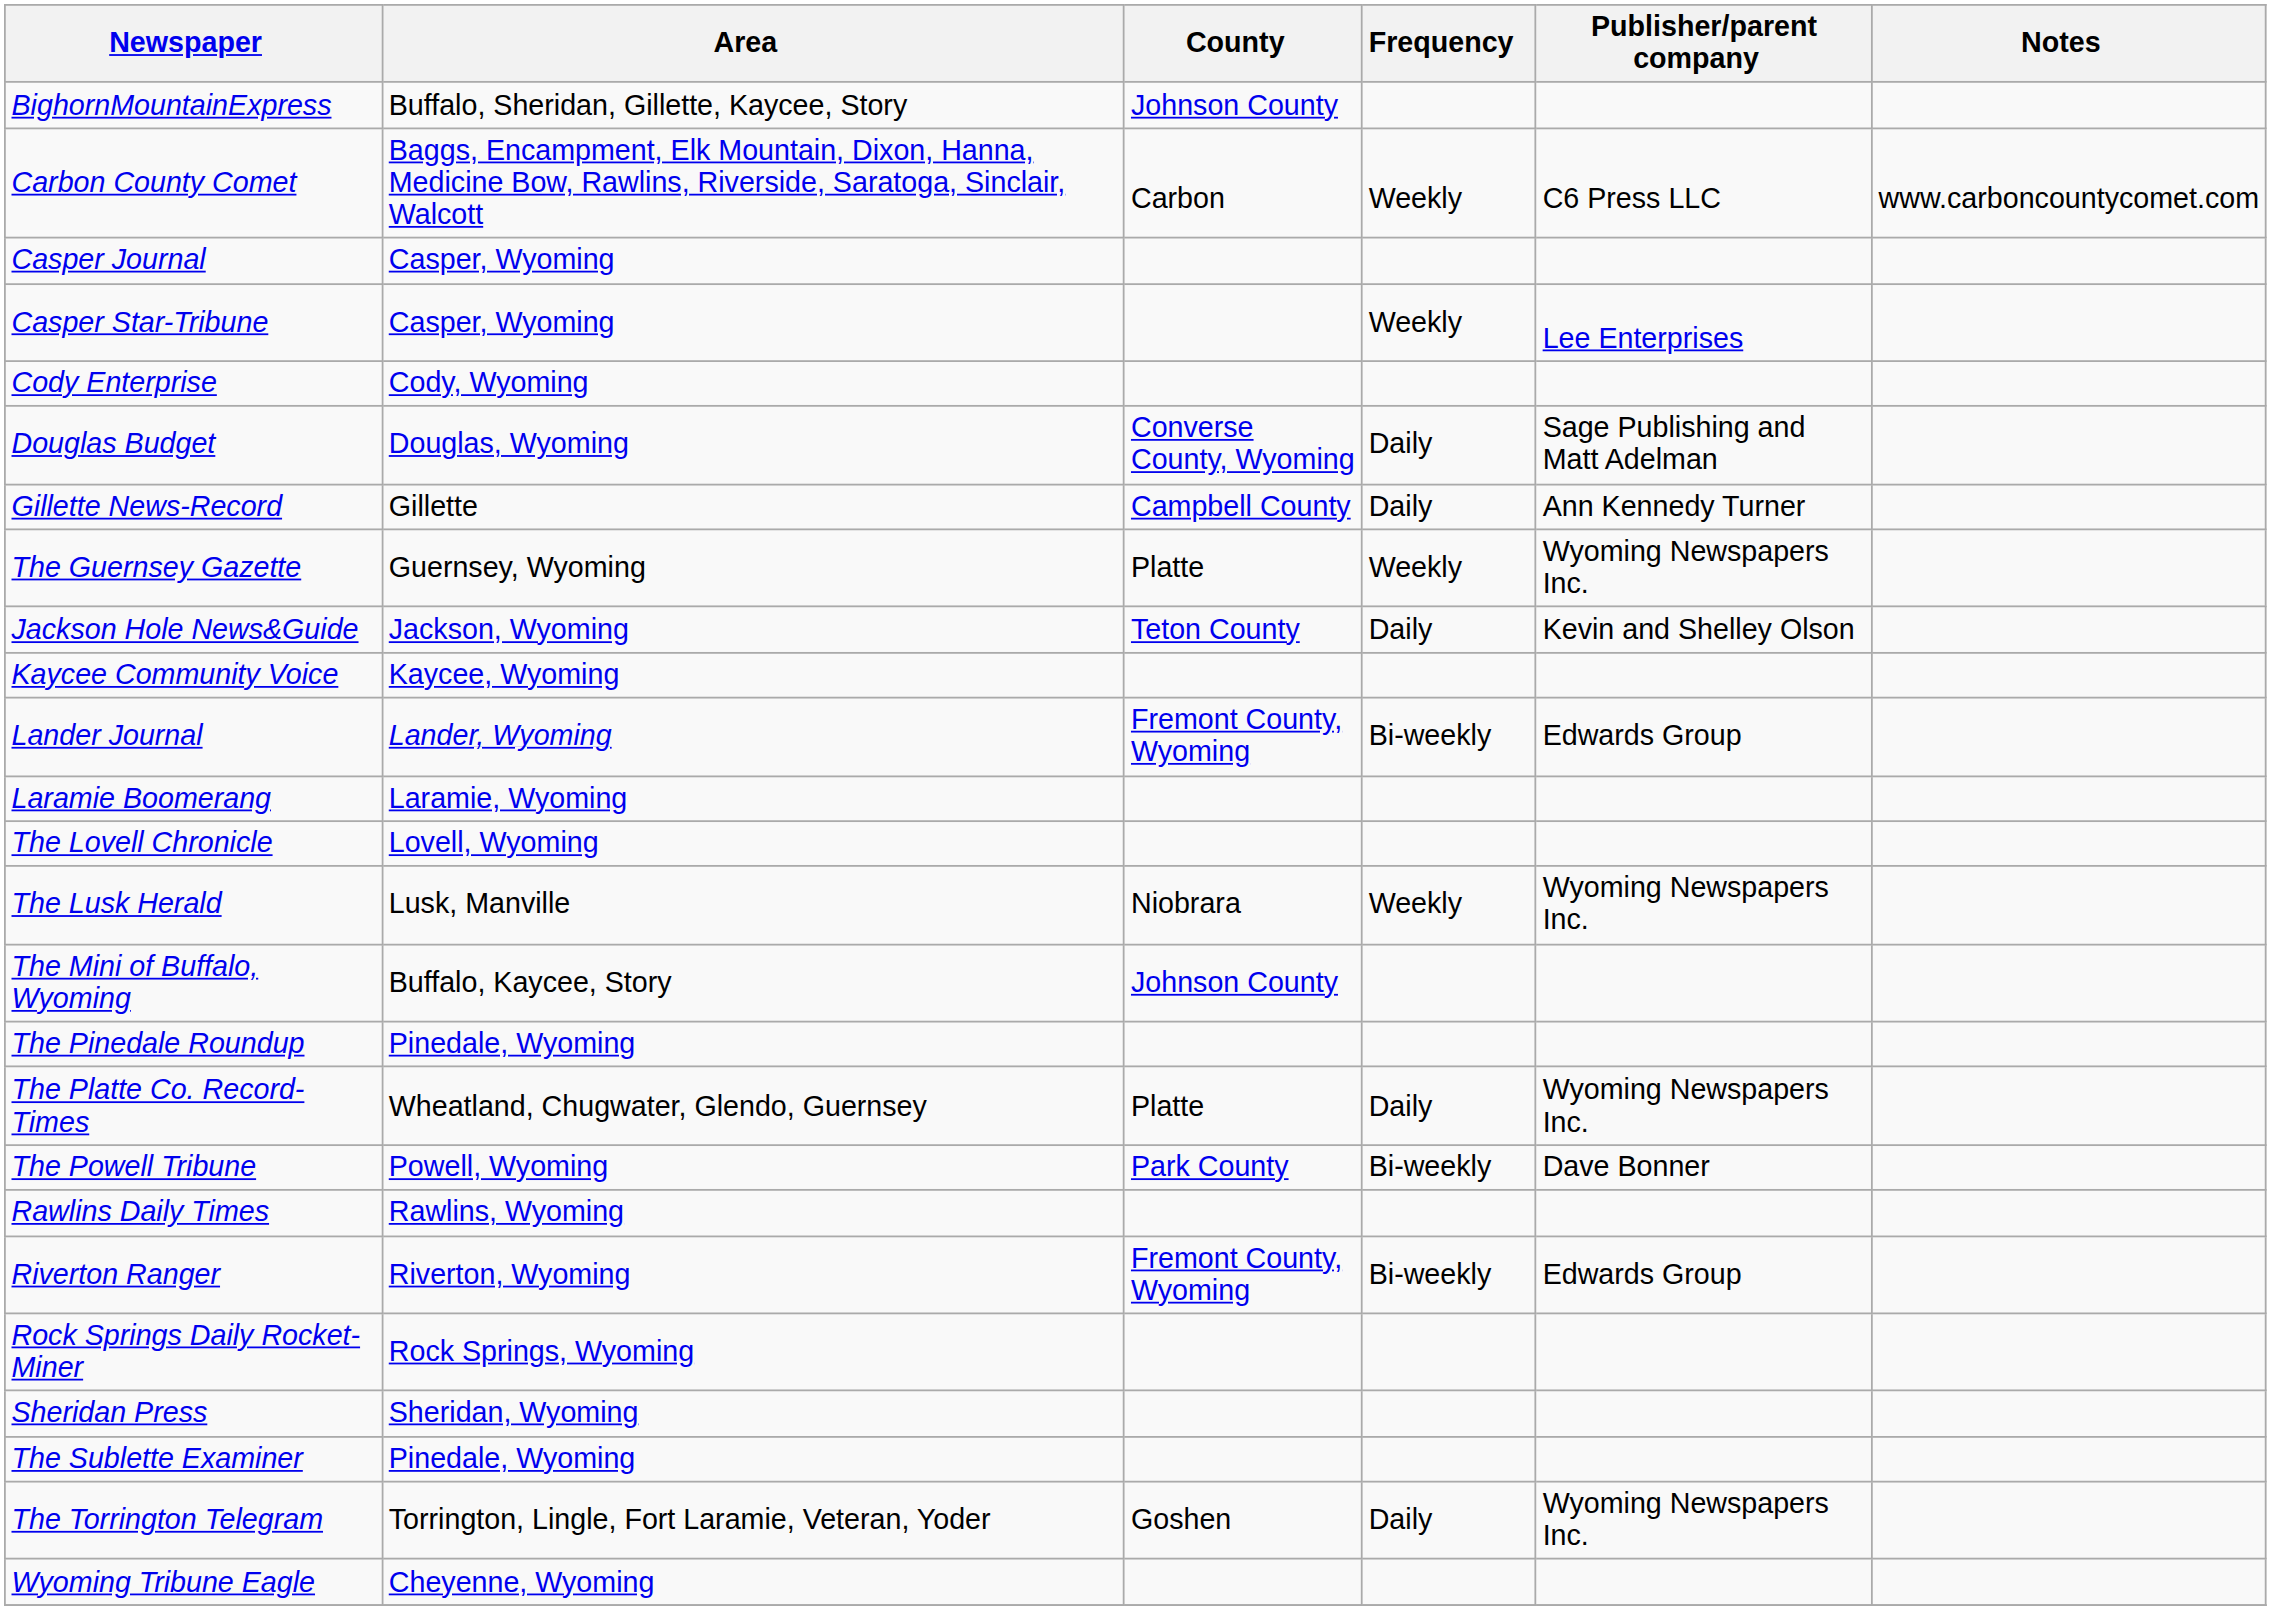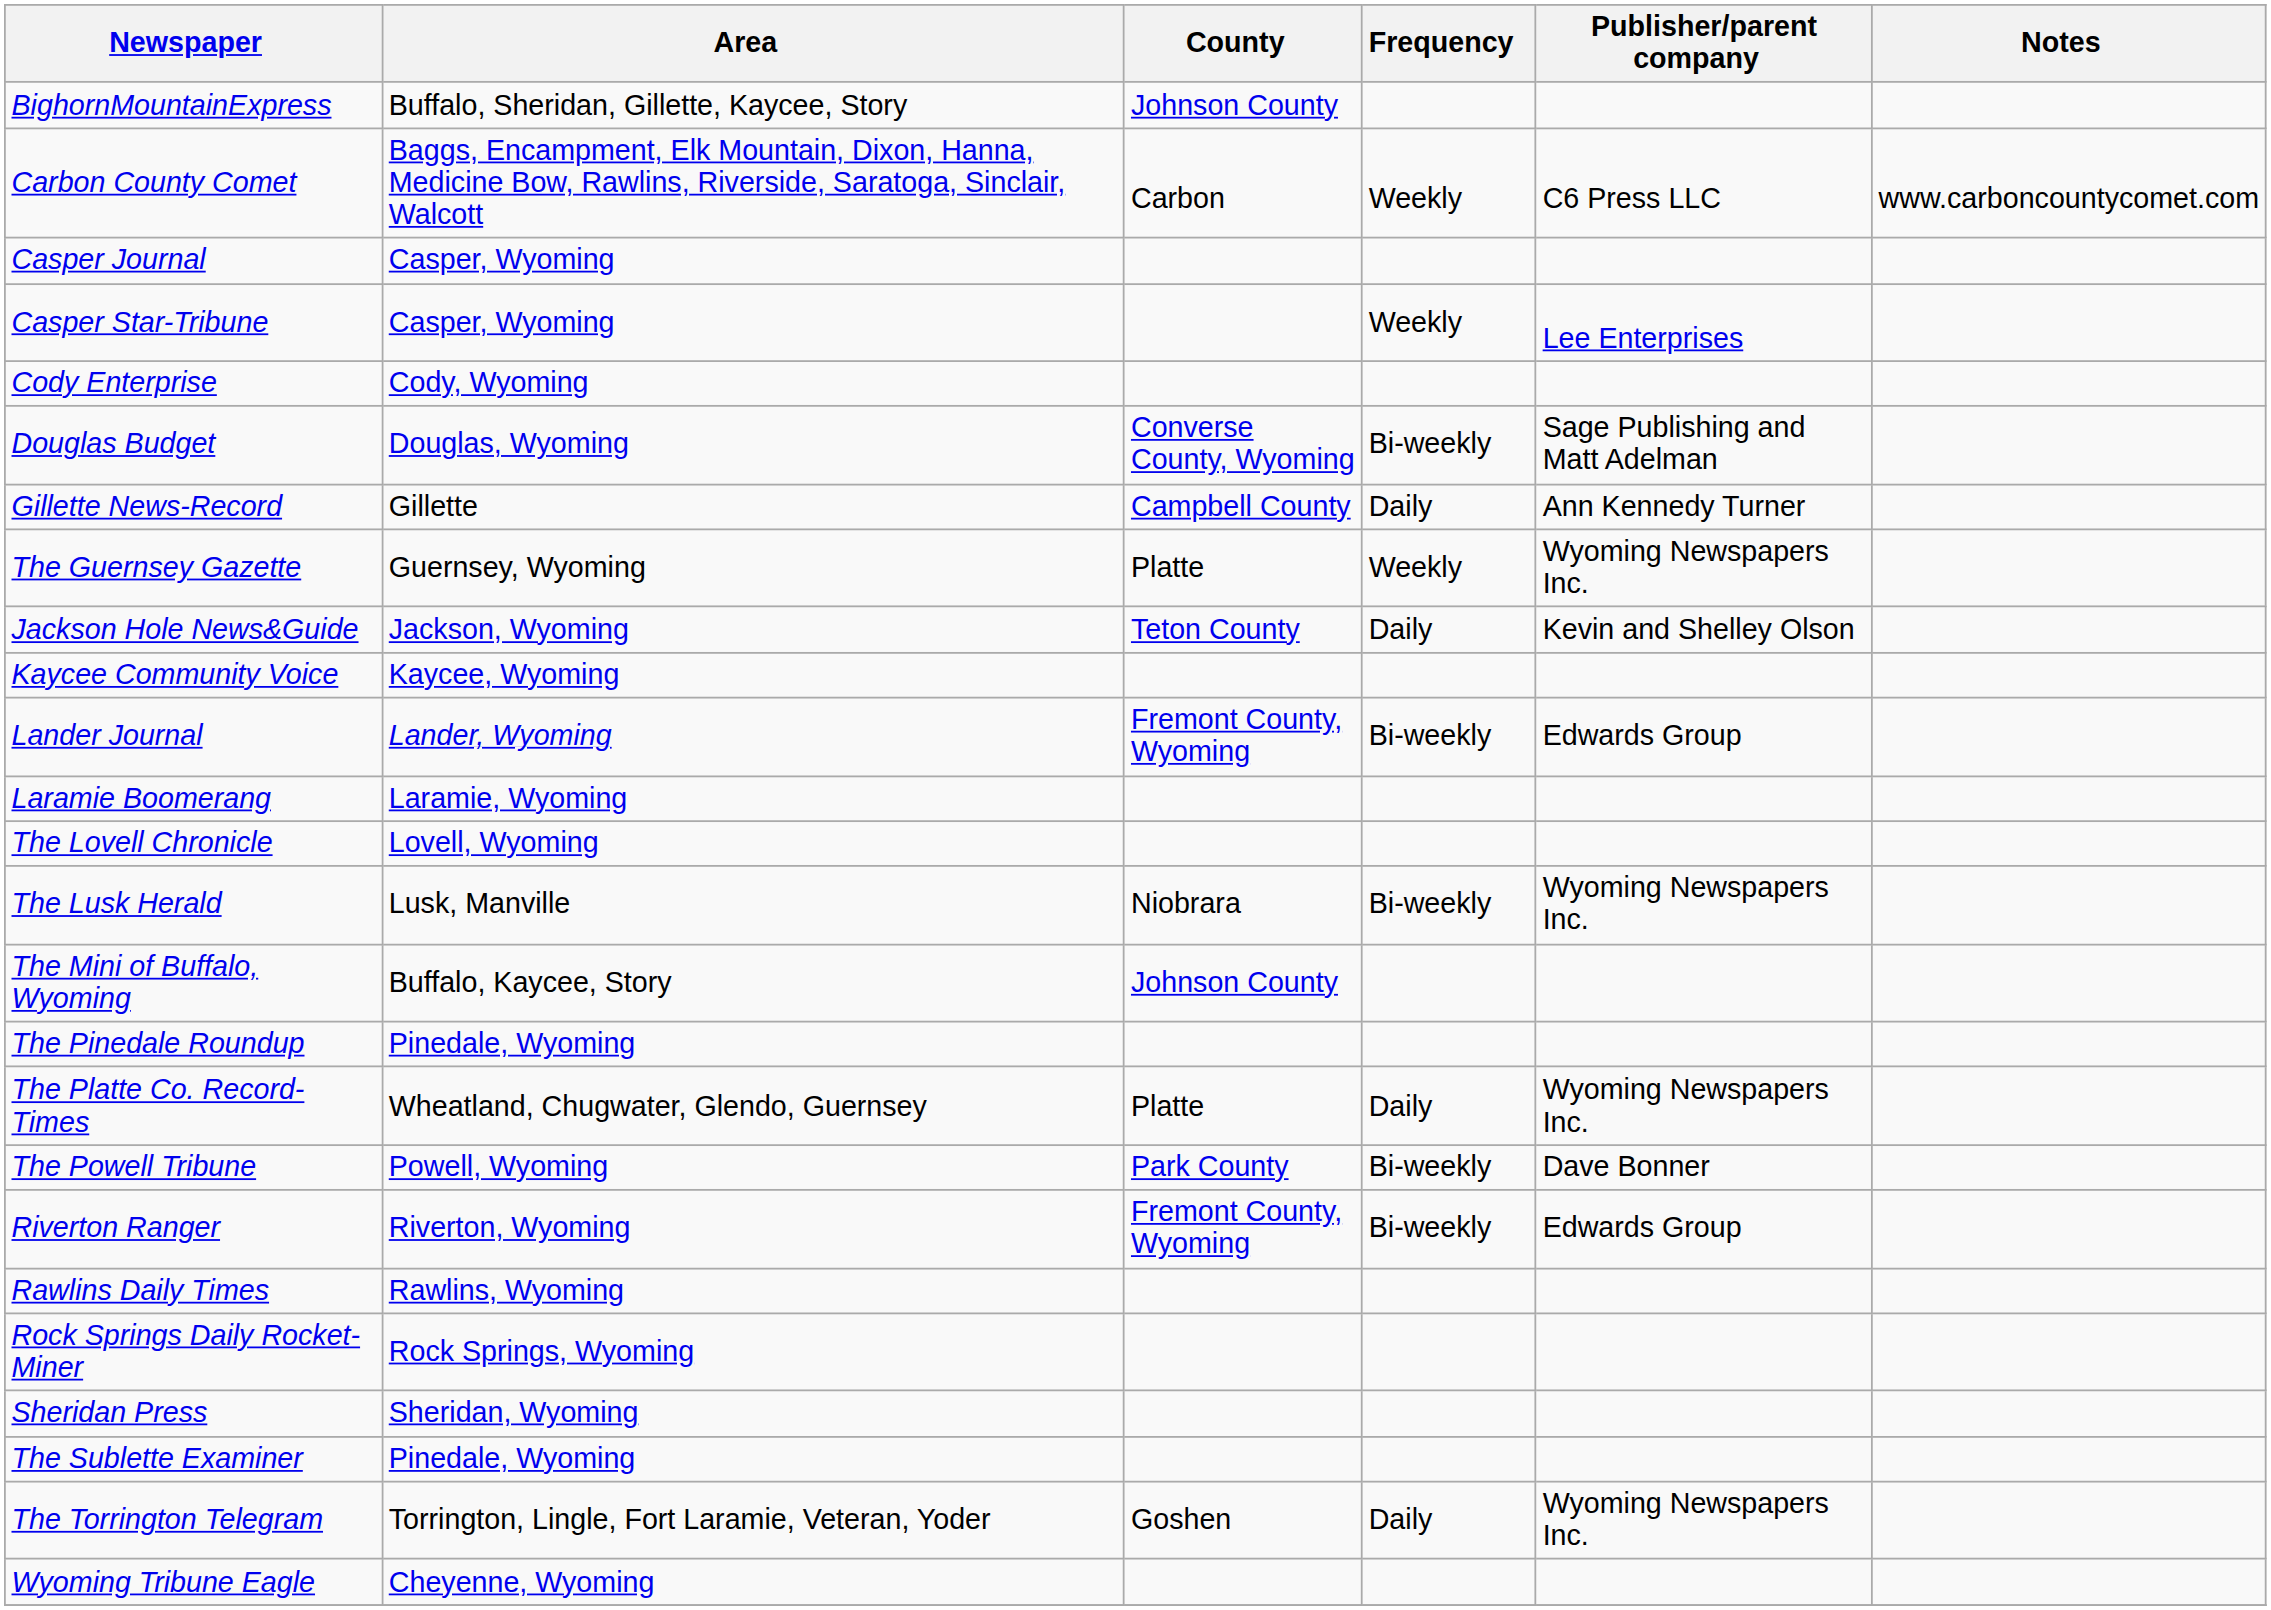 <table class="wikitable sortable" style="width:100%">
 <tr>
 <th width="*"><strong><a href='#'>Newspaper</a></strong>  </th>
 <th width="*"><strong>Area</strong>  </th>
 <th width="*"><strong>County</strong>  </th>
 <th width="*"><strong>Frequency</strong>  </th>
 <th width="*"><strong>Publisher/parent company</strong>  </th>
 <th width="*"><strong>Notes</strong>  </th>
 </tr>
 <tr ->
 <td><em><a href='#'>BighornMountainExpress</a></em></td>
 <td>Buffalo, Sheridan, Gillette, Kaycee, Story</td>
 <td><a href='#'>Johnson County</a></td>
 <td></td>
 <td></td>
 <td></td>
 </tr>
 <tr ->
 <td><em><a href='#'>Carbon County Comet</a></em></td>
 <td><a href='#'>Baggs, Encampment, Elk Mountain, Dixon, Hanna, Medicine Bow, Rawlins, Riverside, Saratoga, Sinclair, Walcott</a></td>
 <td><br>Carbon</td>
 <td><br>Weekly</td>
 <td><br>C6 Press LLC</td>
 <td><br>www.carboncountycomet.com</td>
 </tr>
 <tr ->
 <td><em><a href='#'>Casper Journal</a></em></td>
 <td><a href='#'>Casper, Wyoming</a></td>
 <td></td>
 <td></td>
 <td></td>
 <td></td>
 </tr>
 <tr ->
 <td><em><a href='#'>Casper Star-Tribune</a></em></td>
 <td><a href='#'>Casper, Wyoming</a></td>
 <td></td>
 <td>Weekly</td>
 <td><br><a href='#'>Lee Enterprises</a></td>
 <td></td>
 </tr>
 <tr ->
 <td><em><a href='#'>Cody Enterprise</a></em></td>
 <td><a href='#'>Cody, Wyoming</a></td>
 <td></td>
 <td></td>
 <td></td>
 <td></td>
 </tr>
 <tr ->
 <td><em><a href='#'>Douglas Budget</a></em></td>
 <td><a href='#'>Douglas, Wyoming</a></td>
 <td><a href='#'>Converse County, Wyoming</a></td>
-<td>Daily</td>
+<td>Bi-weekly</td>
 <td>Sage Publishing and Matt Adelman</td>
 <td></td>
 </tr>
 <tr ->
 <td><em><a href='#'>Gillette News-Record</a></em></td>
 <td>Gillette</td>
 <td><a href='#'>Campbell County</a></td>
 <td>Daily</td>
 <td>Ann Kennedy Turner</td>
 <td></td>
 </tr>
 <tr ->
 <td><em><a href='#'>The Guernsey Gazette</a></em></td>
 <td>Guernsey, Wyoming</td>
 <td>Platte</td>
 <td>Weekly</td>
 <td>Wyoming Newspapers Inc.</td>
 </tr>
 <tr ->
 <td><em><a href='#'>Jackson Hole News&Guide</a></em></td>
 <td><a href='#'>Jackson, Wyoming</a></td>
 <td><a href='#'>Teton County</a></td>
 <td>Daily</td>
 <td>Kevin and Shelley Olson</td>
 <td></td>
 </tr>
 <tr ->
 <td><em><a href='#'>Kaycee Community Voice</a></em></td>
 <td><a href='#'>Kaycee, Wyoming</a></td>
 <td></td>
 <td></td>
 <td></td>
 <td></td>
 </tr>
 <tr ->
 <td><em><a href='#'>Lander Journal</a></em></td>
 <td><em><a href='#'>Lander, Wyoming</a></em></td>
 <td><a href='#'>Fremont County, Wyoming</a></td>
 <td>Bi-weekly</td>
 <td>Edwards Group</td>
 <td></td>
 </tr>
 <tr ->
 <td><em><a href='#'>Laramie Boomerang</a></em></td>
 <td><a href='#'>Laramie, Wyoming</a></td>
 <td></td>
 <td></td>
 <td></td>
 <td></td>
 </tr>
 <tr ->
 <td><em><a href='#'>The Lovell Chronicle</a></em></td>
 <td><a href='#'>Lovell, Wyoming</a></td>
 <td></td>
 <td></td>
 <td></td>
 <td></td>
 </tr>
 <tr ->
 <td><em><a href='#'>The Lusk Herald</a></em></td>
 <td>Lusk, Manville</td>
 <td>Niobrara</td>
-<td>Weekly</td>
+<td>Bi-weekly</td>
 <td>Wyoming Newspapers Inc.</td>
 <td></td>
 </tr>
 <tr ->
 <td><em><a href='#'>The Mini of Buffalo, Wyoming</a></em></td>
 <td>Buffalo, Kaycee, Story</td>
 <td><a href='#'>Johnson County</a></td>
 <td></td>
 <td></td>
 <td></td>
 </tr>
 <tr ->
 <td><em><a href='#'>The Pinedale Roundup</a></em></td>
 <td><a href='#'>Pinedale, Wyoming</a></td>
 <td></td>
 <td></td>
 <td></td>
 <td></td>
 </tr>
 <tr ->
 <td><em><a href='#'>The Platte Co. Record-Times</a></em></td>
 <td>Wheatland, Chugwater, Glendo, Guernsey</td>
 <td>Platte</td>
 <td>Daily</td>
 <td>Wyoming Newspapers Inc.</td>
 <td></td>
 </tr>
 <tr ->
 <td><em><a href='#'>The Powell Tribune</a></em></td>
 <td><a href='#'>Powell, Wyoming</a></td>
 <td><a href='#'>Park County</a></td>
 <td>Bi-weekly</td>
 <td>Dave Bonner</td>
 <td></td>
 </tr>
 <tr ->
+<td><em><a href='#'>Riverton Ranger</a></em></td>
+<td><a href='#'>Riverton, Wyoming</a></td>
+<td><a href='#'>Fremont County, Wyoming</a></td>
+<td>Bi-weekly</td>
+<td>Edwards Group</td>
+<td></td>
+</tr>
+<tr ->
 <td><em><a href='#'>Rawlins Daily Times</a></em></td>
 <td><a href='#'>Rawlins, Wyoming</a></td>
 <td></td>
 <td></td>
 <td></td>
-<td></td>
-</tr>
-<tr ->
-<td><em><a href='#'>Riverton Ranger</a></em></td>
-<td><a href='#'>Riverton, Wyoming</a></td>
-<td><a href='#'>Fremont County, Wyoming</a></td>
-<td>Bi-weekly</td>
-<td>Edwards Group</td>
 <td></td>
 </tr>
 <tr ->
 <td><em><a href='#'>Rock Springs Daily Rocket-Miner</a></em></td>
 <td><a href='#'>Rock Springs, Wyoming</a></td>
 <td></td>
 <td></td>
 <td></td>
 <td></td>
 </tr>
 <tr ->
 <td><em><a href='#'>Sheridan Press</a></em></td>
 <td><a href='#'>Sheridan, Wyoming</a></td>
 <td></td>
 <td></td>
 <td></td>
 <td></td>
 </tr>
 <tr>
 <td><em><a href='#'>The Sublette Examiner</a></em></td>
 <td><a href='#'>Pinedale, Wyoming</a></td>
 <td></td>
 <td></td>
 <td></td>
 <td></td>
 </tr>
 <tr ->
 <td><em><a href='#'>The Torrington Telegram</a></em></td>
 <td>Torrington, Lingle, Fort Laramie, Veteran, Yoder</td>
 <td>Goshen</td>
 <td>Daily</td>
 <td>Wyoming Newspapers Inc.</td>
 <td></td>
 </tr>
 <tr ->
 <td><em><a href='#'>Wyoming Tribune Eagle</a></em></td>
 <td><a href='#'>Cheyenne, Wyoming</a></td>
 <td></td>
 <td></td>
 <td></td>
 <td></td>
 </tr>
 <tr ->
 </tr>
 </table>
